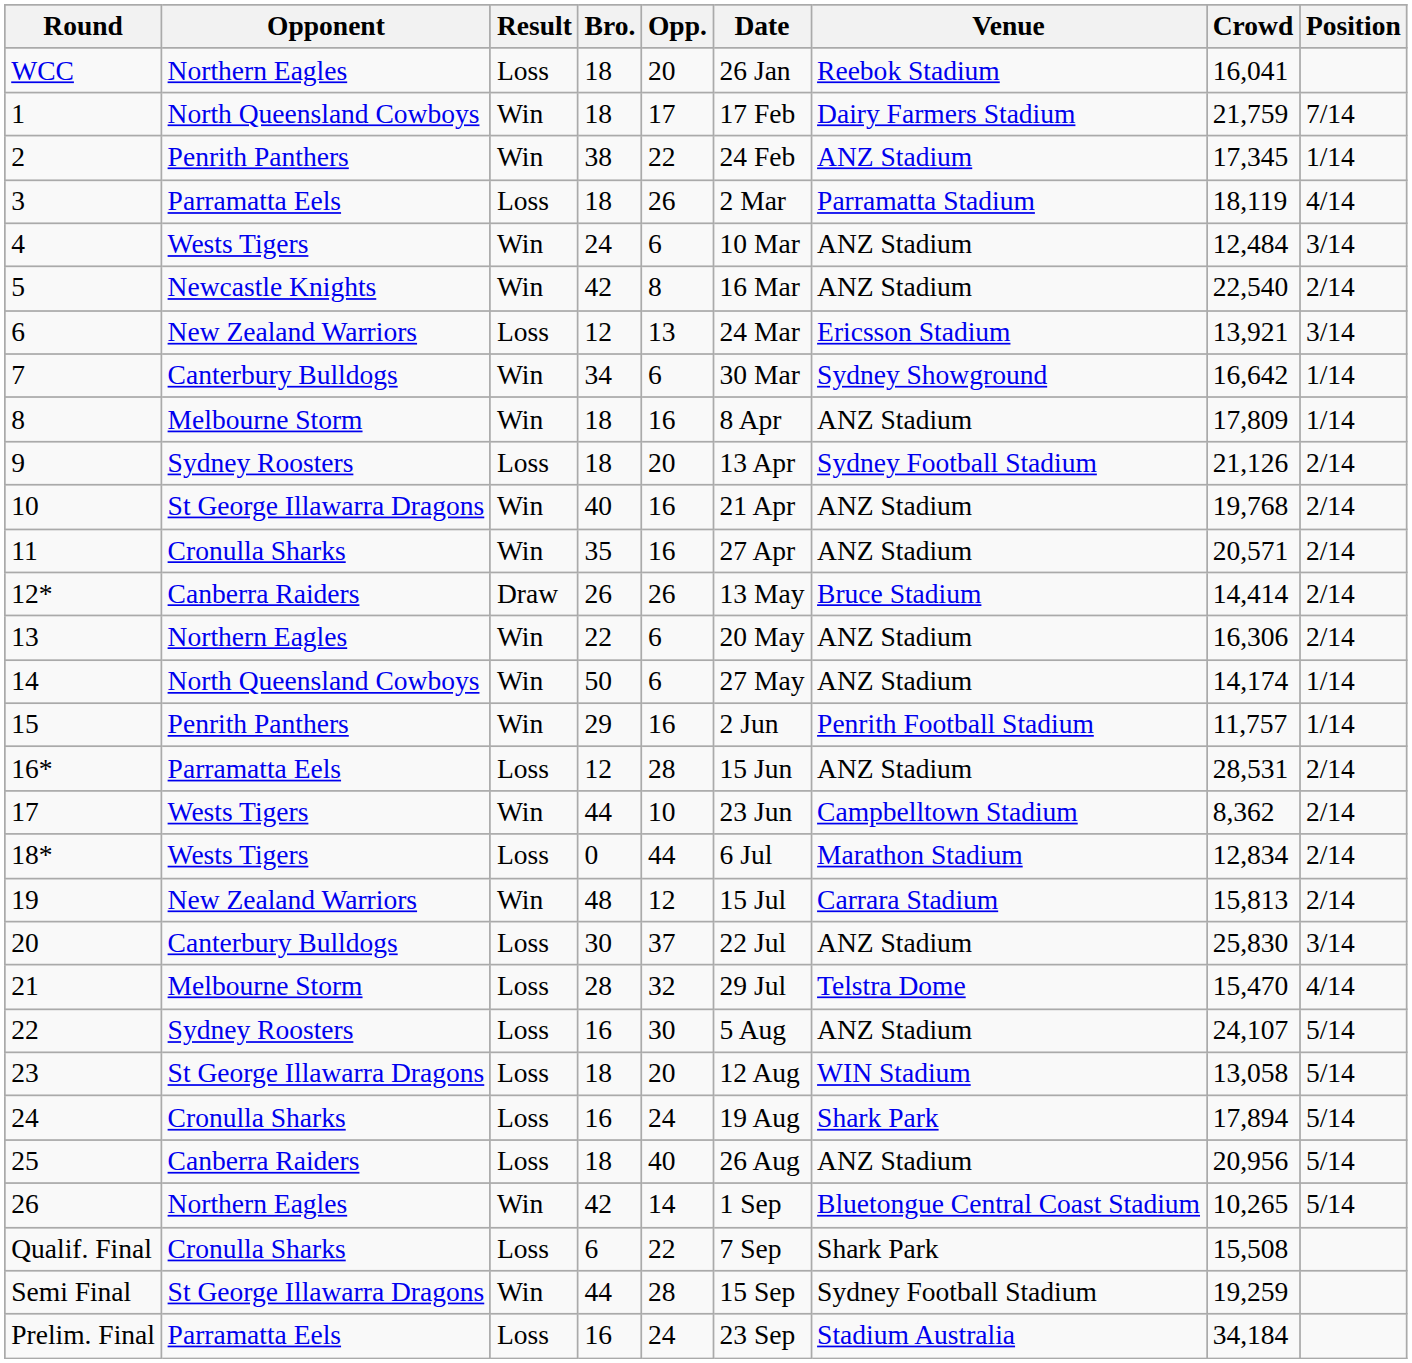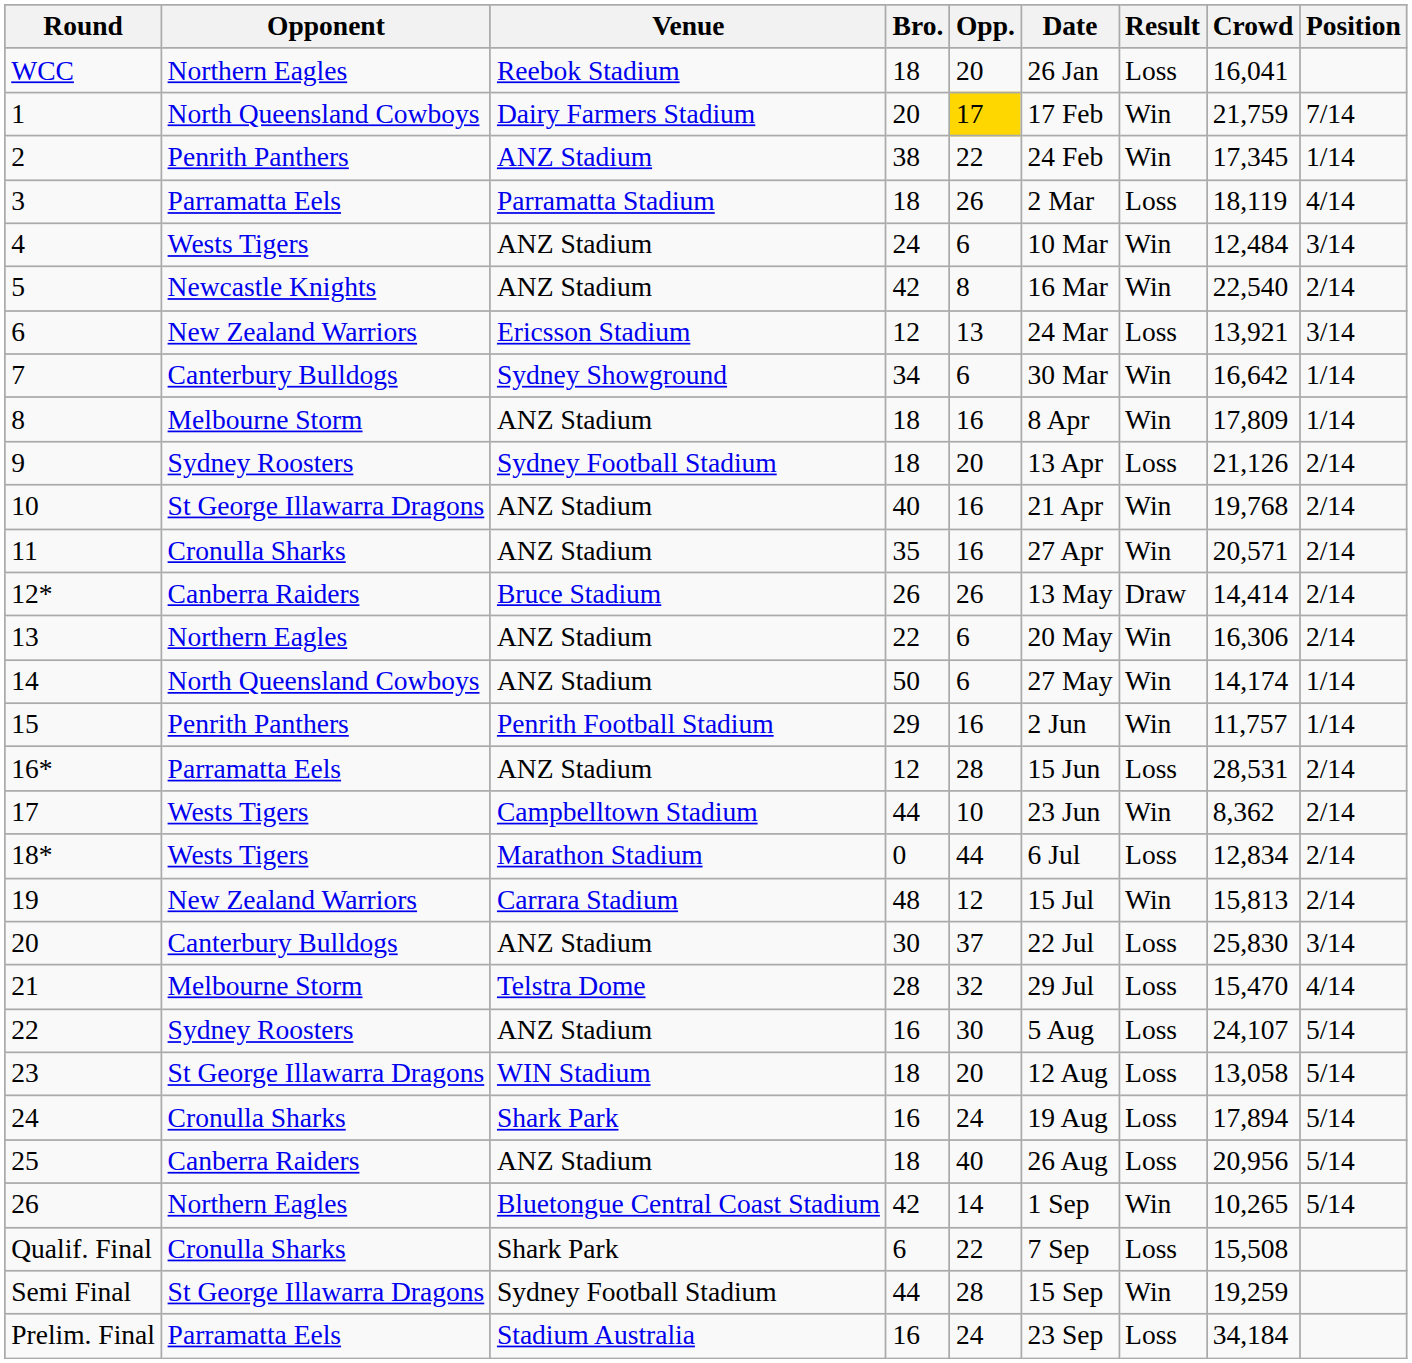 <table class="wikitable" style="text-align:left;">
 <tr>
 <th>Round</th>
 <th>Opponent</th>
-<th>Result</th>
+<th>Venue</th>
 <th>Bro.</th>
 <th>Opp.</th>
 <th>Date</th>
-<th>Venue</th>
+<th>Result</th>
 <th>Crowd</th>
 <th>Position</th>
 </tr>
 <tr>
 <td><a href='#'>WCC</a></td>
 <td><a href='#'>Northern Eagles</a></td>
-<td>Loss</td>
+<td><a href='#'>Reebok Stadium</a></td>
 <td>18</td>
 <td>20</td>
 <td>26 Jan</td>
-<td><a href='#'>Reebok Stadium</a></td>
+<td>Loss</td>
 <td>16,041</td>
 <td></td>
 </tr>
 <tr>
 <td>1</td>
 <td><a href='#'>North Queensland Cowboys</a></td>
+<td><a href='#'>Dairy Farmers Stadium</a></td>
+<td>20</td>
+<td style="background: gold;">17</td>
+<td>17 Feb</td>
 <td>Win</td>
-<td>18</td>
-<td>17</td>
-<td>17 Feb</td>
-<td><a href='#'>Dairy Farmers Stadium</a></td>
 <td>21,759</td>
 <td>7/14</td>
 </tr>
 <tr>
 <td>2</td>
 <td><a href='#'>Penrith Panthers</a></td>
-<td>Win</td>
+<td><a href='#'>ANZ Stadium</a></td>
 <td>38</td>
 <td>22</td>
 <td>24 Feb</td>
-<td><a href='#'>ANZ Stadium</a></td>
+<td>Win</td>
 <td>17,345</td>
 <td>1/14</td>
 </tr>
 <tr>
 <td>3</td>
 <td><a href='#'>Parramatta Eels</a></td>
-<td>Loss</td>
+<td><a href='#'>Parramatta Stadium</a></td>
 <td>18</td>
 <td>26</td>
 <td>2 Mar</td>
-<td><a href='#'>Parramatta Stadium</a></td>
+<td>Loss</td>
 <td>18,119</td>
 <td>4/14</td>
 </tr>
 <tr>
 <td>4</td>
 <td><a href='#'>Wests Tigers</a></td>
-<td>Win</td>
+<td>ANZ Stadium</td>
 <td>24</td>
 <td>6</td>
 <td>10 Mar</td>
-<td>ANZ Stadium</td>
+<td>Win</td>
 <td>12,484</td>
 <td>3/14</td>
 </tr>
 <tr>
 <td>5</td>
 <td><a href='#'>Newcastle Knights</a></td>
-<td>Win</td>
+<td>ANZ Stadium</td>
 <td>42</td>
 <td>8</td>
 <td>16 Mar</td>
-<td>ANZ Stadium</td>
+<td>Win</td>
 <td>22,540</td>
 <td>2/14</td>
 </tr>
 <tr>
 <td>6</td>
 <td><a href='#'>New Zealand Warriors</a></td>
-<td>Loss</td>
+<td><a href='#'>Ericsson Stadium</a></td>
 <td>12</td>
 <td>13</td>
 <td>24 Mar</td>
-<td><a href='#'>Ericsson Stadium</a></td>
+<td>Loss</td>
 <td>13,921</td>
 <td>3/14</td>
 </tr>
 <tr>
 <td>7</td>
 <td><a href='#'>Canterbury Bulldogs</a></td>
-<td>Win</td>
+<td><a href='#'>Sydney Showground</a></td>
 <td>34</td>
 <td>6</td>
 <td>30 Mar</td>
-<td><a href='#'>Sydney Showground</a></td>
+<td>Win</td>
 <td>16,642</td>
 <td>1/14</td>
 </tr>
 <tr>
 <td>8</td>
 <td><a href='#'>Melbourne Storm</a></td>
-<td>Win</td>
+<td>ANZ Stadium</td>
 <td>18</td>
 <td>16</td>
 <td>8 Apr</td>
-<td>ANZ Stadium</td>
+<td>Win</td>
 <td>17,809</td>
 <td>1/14</td>
 </tr>
 <tr>
 <td>9</td>
 <td><a href='#'>Sydney Roosters</a></td>
-<td>Loss</td>
+<td><a href='#'>Sydney Football Stadium</a></td>
 <td>18</td>
 <td>20</td>
 <td>13 Apr</td>
-<td><a href='#'>Sydney Football Stadium</a></td>
+<td>Loss</td>
 <td>21,126</td>
 <td>2/14</td>
 </tr>
 <tr>
 <td>10</td>
 <td><a href='#'>St George Illawarra Dragons</a></td>
-<td>Win</td>
+<td>ANZ Stadium</td>
 <td>40</td>
 <td>16</td>
 <td>21 Apr</td>
-<td>ANZ Stadium</td>
+<td>Win</td>
 <td>19,768</td>
 <td>2/14</td>
 </tr>
 <tr>
 <td>11</td>
 <td><a href='#'>Cronulla Sharks</a></td>
-<td>Win</td>
+<td>ANZ Stadium</td>
 <td>35</td>
 <td>16</td>
 <td>27 Apr</td>
-<td>ANZ Stadium</td>
+<td>Win</td>
 <td>20,571</td>
 <td>2/14</td>
 </tr>
 <tr>
 <td>12*</td>
 <td><a href='#'>Canberra Raiders</a></td>
-<td>Draw</td>
+<td><a href='#'>Bruce Stadium</a></td>
 <td>26</td>
 <td>26</td>
 <td>13 May</td>
-<td><a href='#'>Bruce Stadium</a></td>
+<td>Draw</td>
 <td>14,414</td>
 <td>2/14</td>
 </tr>
 <tr>
 <td>13</td>
 <td><a href='#'>Northern Eagles</a></td>
-<td>Win</td>
+<td>ANZ Stadium</td>
 <td>22</td>
 <td>6</td>
 <td>20 May</td>
-<td>ANZ Stadium</td>
+<td>Win</td>
 <td>16,306</td>
 <td>2/14</td>
 </tr>
 <tr>
 <td>14</td>
 <td><a href='#'>North Queensland Cowboys</a></td>
-<td>Win</td>
+<td>ANZ Stadium</td>
 <td>50</td>
 <td>6</td>
 <td>27 May</td>
-<td>ANZ Stadium</td>
+<td>Win</td>
 <td>14,174</td>
 <td>1/14</td>
 </tr>
 <tr>
 <td>15</td>
 <td><a href='#'>Penrith Panthers</a></td>
-<td>Win</td>
+<td><a href='#'>Penrith Football Stadium</a></td>
 <td>29</td>
 <td>16</td>
 <td>2 Jun</td>
-<td><a href='#'>Penrith Football Stadium</a></td>
+<td>Win</td>
 <td>11,757</td>
 <td>1/14</td>
 </tr>
 <tr>
 <td>16*</td>
 <td><a href='#'>Parramatta Eels</a></td>
-<td>Loss</td>
+<td>ANZ Stadium</td>
 <td>12</td>
 <td>28</td>
 <td>15 Jun</td>
-<td>ANZ Stadium</td>
+<td>Loss</td>
 <td>28,531</td>
 <td>2/14</td>
 </tr>
 <tr>
 <td>17</td>
 <td><a href='#'>Wests Tigers</a></td>
-<td>Win</td>
+<td><a href='#'>Campbelltown Stadium</a></td>
 <td>44</td>
 <td>10</td>
 <td>23 Jun</td>
-<td><a href='#'>Campbelltown Stadium</a></td>
+<td>Win</td>
 <td>8,362</td>
 <td>2/14</td>
 </tr>
 <tr>
 <td>18*</td>
 <td><a href='#'>Wests Tigers</a></td>
-<td>Loss</td>
+<td><a href='#'>Marathon Stadium</a></td>
 <td>0</td>
 <td>44</td>
 <td>6 Jul</td>
-<td><a href='#'>Marathon Stadium</a></td>
+<td>Loss</td>
 <td>12,834</td>
 <td>2/14</td>
 </tr>
 <tr>
 <td>19</td>
 <td><a href='#'>New Zealand Warriors</a></td>
-<td>Win</td>
+<td><a href='#'>Carrara Stadium</a></td>
 <td>48</td>
 <td>12</td>
 <td>15 Jul</td>
-<td><a href='#'>Carrara Stadium</a></td>
+<td>Win</td>
 <td>15,813</td>
 <td>2/14</td>
 </tr>
 <tr>
 <td>20</td>
 <td><a href='#'>Canterbury Bulldogs</a></td>
-<td>Loss</td>
+<td>ANZ Stadium</td>
 <td>30</td>
 <td>37</td>
 <td>22 Jul</td>
-<td>ANZ Stadium</td>
+<td>Loss</td>
 <td>25,830</td>
 <td>3/14</td>
 </tr>
 <tr>
 <td>21</td>
 <td><a href='#'>Melbourne Storm</a></td>
-<td>Loss</td>
+<td><a href='#'>Telstra Dome</a></td>
 <td>28</td>
 <td>32</td>
 <td>29 Jul</td>
-<td><a href='#'>Telstra Dome</a></td>
+<td>Loss</td>
 <td>15,470</td>
 <td>4/14</td>
 </tr>
 <tr>
 <td>22</td>
 <td><a href='#'>Sydney Roosters</a></td>
-<td>Loss</td>
+<td>ANZ Stadium</td>
 <td>16</td>
 <td>30</td>
 <td>5 Aug</td>
-<td>ANZ Stadium</td>
+<td>Loss</td>
 <td>24,107</td>
 <td>5/14</td>
 </tr>
 <tr>
 <td>23</td>
 <td><a href='#'>St George Illawarra Dragons</a></td>
-<td>Loss</td>
+<td><a href='#'>WIN Stadium</a></td>
 <td>18</td>
 <td>20</td>
 <td>12 Aug</td>
-<td><a href='#'>WIN Stadium</a></td>
+<td>Loss</td>
 <td>13,058</td>
 <td>5/14</td>
 </tr>
 <tr>
 <td>24</td>
 <td><a href='#'>Cronulla Sharks</a></td>
-<td>Loss</td>
+<td><a href='#'>Shark Park</a></td>
 <td>16</td>
 <td>24</td>
 <td>19 Aug</td>
-<td><a href='#'>Shark Park</a></td>
+<td>Loss</td>
 <td>17,894</td>
 <td>5/14</td>
 </tr>
 <tr>
 <td>25</td>
 <td><a href='#'>Canberra Raiders</a></td>
-<td>Loss</td>
+<td>ANZ Stadium</td>
 <td>18</td>
 <td>40</td>
 <td>26 Aug</td>
-<td>ANZ Stadium</td>
+<td>Loss</td>
 <td>20,956</td>
 <td>5/14</td>
 </tr>
 <tr>
 <td>26</td>
 <td><a href='#'>Northern Eagles</a></td>
-<td>Win</td>
+<td><a href='#'>Bluetongue Central Coast Stadium</a></td>
 <td>42</td>
 <td>14</td>
 <td>1 Sep</td>
-<td><a href='#'>Bluetongue Central Coast Stadium</a></td>
+<td>Win</td>
 <td>10,265</td>
 <td>5/14</td>
 </tr>
 <tr>
 <td>Qualif. Final</td>
 <td><a href='#'>Cronulla Sharks</a></td>
-<td>Loss</td>
+<td>Shark Park</td>
 <td>6</td>
 <td>22</td>
 <td>7 Sep</td>
-<td>Shark Park</td>
+<td>Loss</td>
 <td>15,508</td>
 <td></td>
 </tr>
 <tr>
 <td>Semi Final</td>
 <td><a href='#'>St George Illawarra Dragons</a></td>
-<td>Win</td>
+<td>Sydney Football Stadium</td>
 <td>44</td>
 <td>28</td>
 <td>15 Sep</td>
-<td>Sydney Football Stadium</td>
+<td>Win</td>
 <td>19,259</td>
 <td></td>
 </tr>
 <tr>
 <td>Prelim. Final</td>
 <td><a href='#'>Parramatta Eels</a></td>
-<td>Loss</td>
+<td><a href='#'>Stadium Australia</a></td>
 <td>16</td>
 <td>24</td>
 <td>23 Sep</td>
-<td><a href='#'>Stadium Australia</a></td>
+<td>Loss</td>
 <td>34,184</td>
 <td></td>
 </tr>
 </table>
